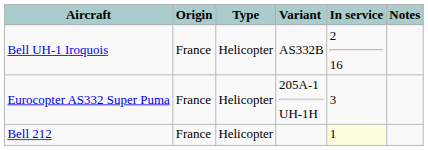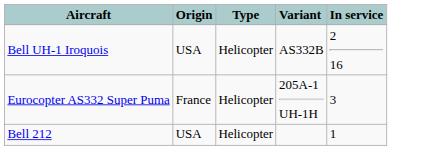 <table class="wikitable">
 <tr>
 <th style="text-align:center; background:#acc;">Aircraft</th>
 <th style="text-align: center; background:#acc;">Origin</th>
 <th style="text-align:l center; background:#acc;">Type</th>
 <th style="text-align:left; background:#acc;">Variant</th>
 <th style="text-align:center; background:#acc;">In service</th>
-<th style="text-align: center; background:#acc;">Notes</th>
 </tr>
 <tr>
 <td><a href='#'>Bell UH-1 Iroquois</a></td>
-<td>France</td>
+<td>USA</td>
 <td>Helicopter</td>
 <td>AS332B</td>
 <td>2<hr>16</td>
-<td></td>
 </tr>
 <tr>
 <td><a href='#'>Eurocopter AS332 Super Puma</a></td>
 <td>France</td>
 <td>Helicopter</td>
 <td>205A-1<hr>UH-1H</td>
 <td>3</td>
-<td></td>
 </tr>
 <tr>
 <td><a href='#'>Bell 212</a></td>
-<td>France</td>
+<td>USA</td>
 <td>Helicopter</td>
 <td></td>
-<td style="background: lightyellow;">1</td>
-<td></td>
+<td>1</td>
 </tr>
 </table>
